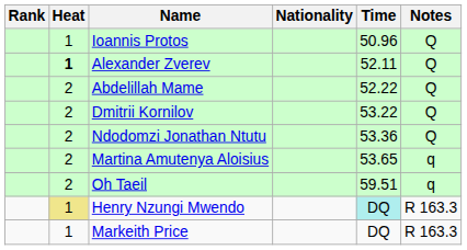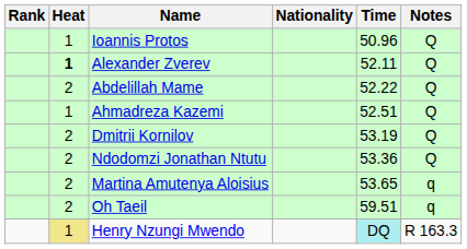 <table class="wikitable sortable" style="text-align:center">
 <tr>
 <th>Rank</th>
 <th>Heat</th>
 <th>Name</th>
 <th>Nationality</th>
 <th>Time</th>
 <th>Notes</th>
 </tr>
 <tr style="background:#cfc;">
 <td></td>
 <td>1</td>
 <td align=left><a href='#'>Ioannis Protos</a></td>
 <td align=left></td>
 <td>50.96</td>
 <td>Q</td>
 </tr>
 <tr style="background:#cfc;">
 <td></td>
 <td><strong>1</strong></td>
 <td align=left><a href='#'>Alexander Zverev</a></td>
 <td align=left></td>
 <td>52.11</td>
 <td>Q</td>
 </tr>
 <tr style="background:#cfc;">
 <td></td>
 <td>2</td>
 <td align=left><a href='#'>Abdelillah Mame</a></td>
 <td align=left></td>
 <td>52.22</td>
 <td>Q</td>
 </tr>
 <tr style="background:#cfc;">
 <td></td>
+<td>1</td>
+<td align=left><a href='#'>Ahmadreza Kazemi</a></td>
+<td align=left></td>
+<td>52.51</td>
+<td>Q</td>
+</tr>
+<tr style="background:#cfc;">
+<td></td>
 <td>2</td>
 <td align=left><a href='#'>Dmitrii Kornilov</a></td>
 <td align=left></td>
-<td>53.22</td>
+<td>53.19</td>
 <td>Q</td>
 </tr>
 <tr style="background:#cfc;">
 <td></td>
 <td>2</td>
 <td align=left><a href='#'>Ndodomzi Jonathan Ntutu</a></td>
 <td align=left></td>
 <td>53.36</td>
 <td>Q</td>
 </tr>
 <tr style="background:#cfc;">
 <td></td>
 <td>2</td>
 <td align=left><a href='#'>Martina Amutenya Aloisius</a></td>
 <td align=left></td>
 <td>53.65</td>
 <td>q</td>
 </tr>
 <tr style="background:#cfc;">
 <td></td>
 <td>2</td>
 <td align=left><a href='#'>Oh Taeil</a></td>
 <td align=left></td>
 <td>59.51</td>
 <td>q</td>
 </tr>
 <tr>
 <td></td>
 <td style="background: khaki;">1</td>
 <td align=left><a href='#'>Henry Nzungi Mwendo</a></td>
 <td align=left></td>
 <td style="background: paleturquoise;">DQ</td>
 <td>R 163.3</td>
 </tr>
-<tr>
-<td></td>
-<td>1</td>
-<td align=left><a href='#'>Markeith Price</a></td>
-<td align=left></td>
-<td>DQ</td>
-<td>R 163.3</td>
-</tr>
 </table>
